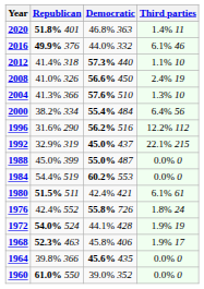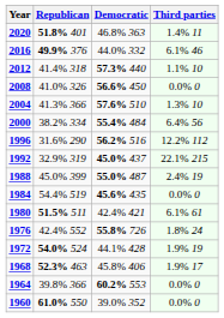 <table class="wikitable" style="float:right; font-size:95%;">
 <tr bgcolor=lightgrey>
 <th>Year</th>
 <th><a href='#'>Republican</a></th>
 <th><a href='#'>Democratic</a></th>
 <th><a href='#'>Third parties</a></th>
 </tr>
 <tr>
 <td style="text-align:center;" ><strong><a href='#'>2020</a></strong></td>
 <td style="text-align:center;" ><strong>51.8%</strong> <em>401</em></td>
 <td style="text-align:center;" >46.8% <em>363</em></td>
 <td style="text-align:center; background:honeyDew;">1.4% <em>11</em></td>
 </tr>
 <tr>
 <td style="text-align:center;" ><strong><a href='#'>2016</a></strong></td>
 <td style="text-align:center;" ><strong>49.9%</strong> <em>376</em></td>
 <td style="text-align:center;" >44.0% <em>332</em></td>
 <td style="text-align:center; background:honeyDew;">6.1% <em>46</em></td>
 </tr>
 <tr>
 <td style="text-align:center;" ><strong><a href='#'>2012</a></strong></td>
 <td style="text-align:center;" >41.4% <em>318</em></td>
 <td style="text-align:center;" ><strong>57.3%</strong> <em>440</em></td>
 <td style="text-align:center; background:honeyDew;">1.1% <em>10</em></td>
 </tr>
 <tr>
 <td style="text-align:center;" ><strong><a href='#'>2008</a></strong></td>
 <td style="text-align:center;" >41.0% <em>326</em></td>
 <td style="text-align:center;" ><strong>56.6%</strong> <em>450</em></td>
-<td style="text-align:center; background:honeyDew;">2.4% <em>19</em></td>
+<td style="text-align:center; background:honeyDew;">0.0% <em>0</em></td>
 </tr>
 <tr>
 <td style="text-align:center;" ><strong><a href='#'>2004</a></strong></td>
 <td style="text-align:center;" >41.3% <em>366</em></td>
 <td style="text-align:center;" ><strong>57.6%</strong> <em>510</em></td>
 <td style="text-align:center; background:honeyDew;">1.3% <em>10</em></td>
 </tr>
 <tr>
 <td style="text-align:center;" ><strong><a href='#'>2000</a></strong></td>
 <td style="text-align:center;" >38.2% <em>334</em></td>
 <td style="text-align:center;" ><strong>55.4%</strong> <em>484</em></td>
 <td style="text-align:center; background:honeyDew;">6.4% <em>56</em></td>
 </tr>
 <tr>
 <td style="text-align:center;" ><strong><a href='#'>1996</a></strong></td>
 <td style="text-align:center;" >31.6% <em>290</em></td>
 <td style="text-align:center;" ><strong>56.2%</strong> <em>516</em></td>
 <td style="text-align:center; background:honeyDew;">12.2% <em>112</em></td>
 </tr>
 <tr>
 <td style="text-align:center;" ><strong><a href='#'>1992</a></strong></td>
 <td style="text-align:center;" >32.9% <em>319</em></td>
 <td style="text-align:center;" ><strong>45.0%</strong> <em>437</em></td>
 <td style="text-align:center; background:honeyDew;">22.1% <em>215</em></td>
 </tr>
 <tr>
 <td style="text-align:center;" ><strong><a href='#'>1988</a></strong></td>
 <td style="text-align:center;" >45.0% <em>399</em></td>
 <td style="text-align:center;" ><strong>55.0%</strong> <em>487</em></td>
-<td style="text-align:center; background:honeyDew;">0.0% <em>0</em></td>
+<td style="text-align:center; background:honeyDew;">2.4% <em>19</em></td>
 </tr>
 <tr>
 <td style="text-align:center;" ><strong><a href='#'>1984</a></strong></td>
 <td style="text-align:center;" >54.4% <em>519</em></td>
-<td style="text-align:center;" ><strong>60.2%</strong> <em>553</em></td>
+<td style="text-align:center;" ><strong>45.6%</strong> <em>435</em></td>
 <td style="text-align:center; background:honeyDew;">0.0% <em>0</em></td>
 </tr>
 <tr>
 <td style="text-align:center;" ><strong><a href='#'>1980</a></strong></td>
 <td style="text-align:center;" ><strong>51.5%</strong> <em>511</em></td>
 <td style="text-align:center;" >42.4% <em>421</em></td>
 <td style="text-align:center; background:honeyDew;">6.1% <em>61</em></td>
 </tr>
 <tr>
 <td style="text-align:center;" ><strong><a href='#'>1976</a></strong></td>
 <td style="text-align:center;" >42.4% <em>552</em></td>
 <td style="text-align:center;" ><strong>55.8%</strong> <em>726</em></td>
 <td style="text-align:center; background:honeyDew;">1.8% <em>24</em></td>
 </tr>
 <tr>
 <td style="text-align:center;" ><strong><a href='#'>1972</a></strong></td>
 <td style="text-align:center;" ><strong>54.0%</strong> <em>524</em></td>
 <td style="text-align:center;" >44.1% <em>428</em></td>
 <td style="text-align:center; background:honeyDew;">1.9% <em>19</em></td>
 </tr>
 <tr>
 <td style="text-align:center;" ><strong><a href='#'>1968</a></strong></td>
 <td style="text-align:center;" ><strong>52.3%</strong> <em>463</em></td>
 <td style="text-align:center;" >45.8% <em>406</em></td>
 <td style="text-align:center; background:honeyDew;">1.9% <em>17</em></td>
 </tr>
 <tr>
 <td style="text-align:center;" ><strong><a href='#'>1964</a></strong></td>
 <td style="text-align:center;" >39.8% <em>366</em></td>
-<td style="text-align:center;" ><strong>45.6%</strong> <em>435</em></td>
+<td style="text-align:center;" ><strong>60.2%</strong> <em>553</em></td>
 <td style="text-align:center; background:honeyDew;">0.0% <em>0</em></td>
 </tr>
 <tr>
 <td style="text-align:center;" ><strong><a href='#'>1960</a></strong></td>
 <td style="text-align:center;" ><strong>61.0%</strong> <em>550</em></td>
 <td style="text-align:center;" >39.0% <em>352</em></td>
 <td style="text-align:center; background:honeyDew;">0.0% <em>0</em></td>
 </tr>
 </table>
